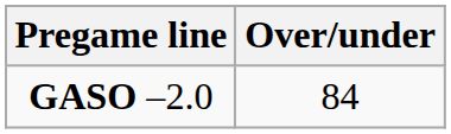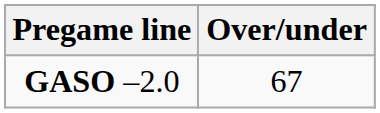 <table class="wikitable">
 <tr align="center">
 <th style=>Pregame line</th>
 <th style=>Over/under</th>
 </tr>
 <tr align="center">
 <td><strong>GASO</strong> –2.0</td>
-<td>84</td>
+<td>67</td>
 </tr>
 </table>
